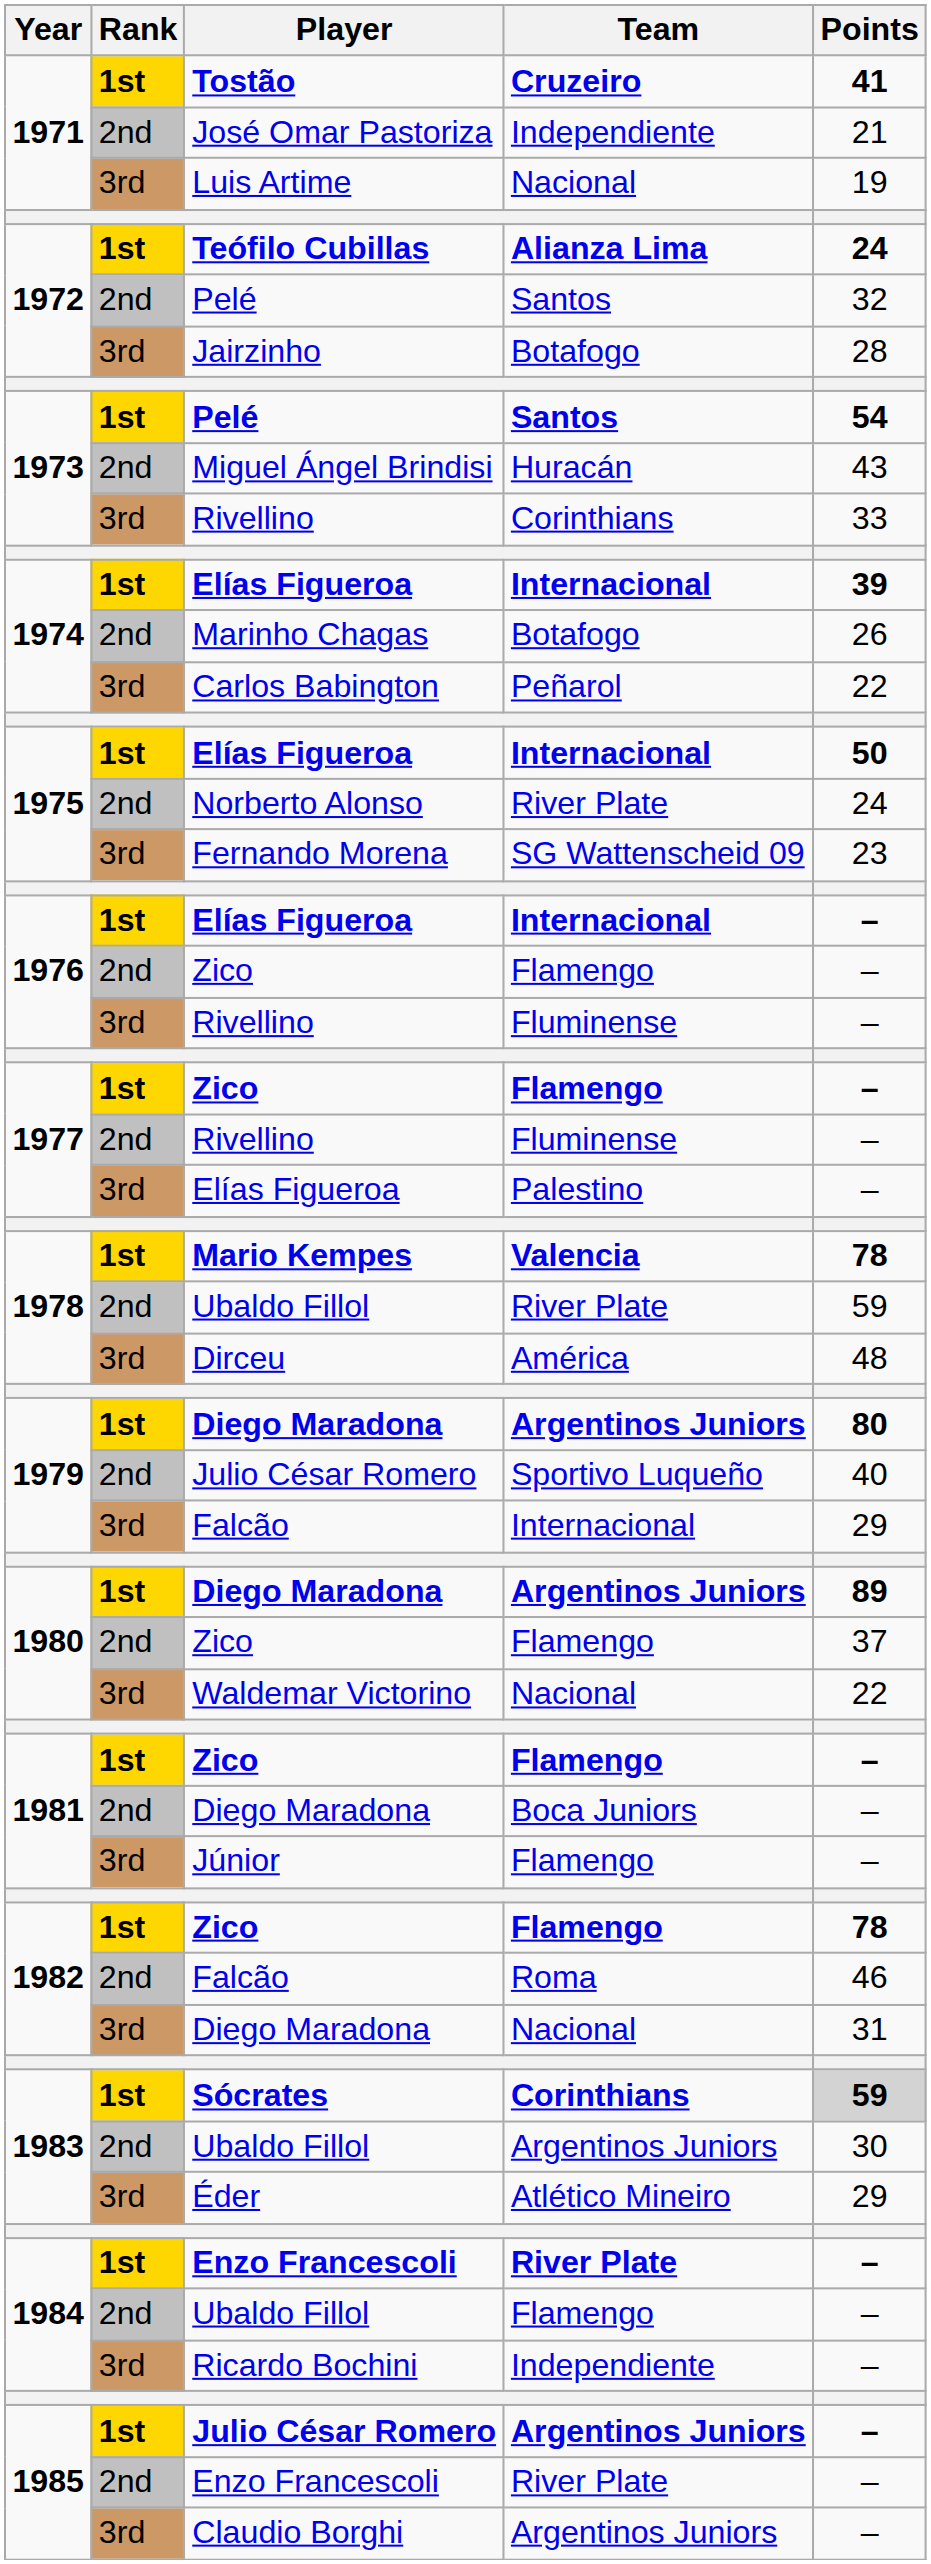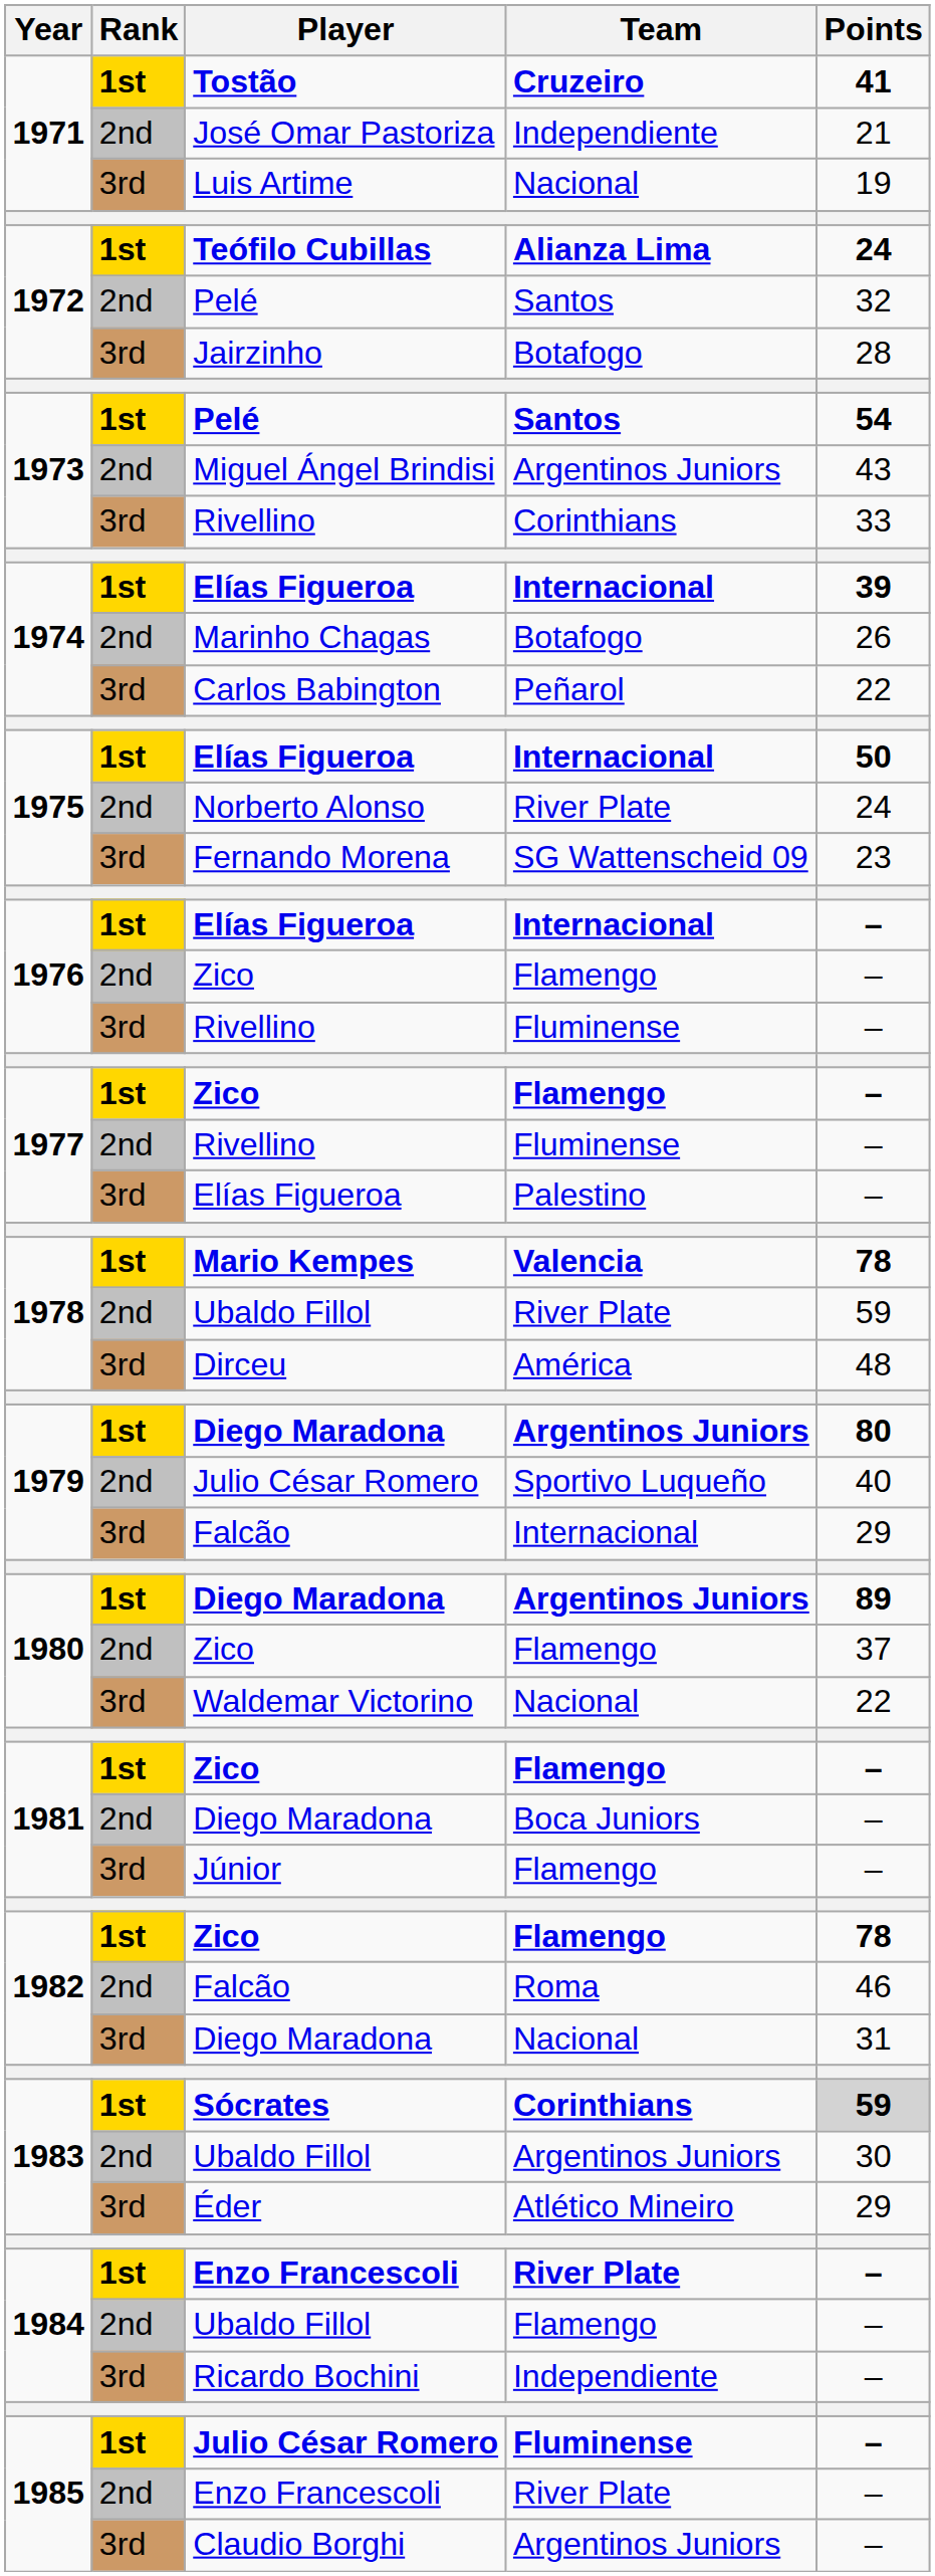 <table class="wikitable">
 <tr>
 <th>Year</th>
 <th>Rank</th>
 <th>Player</th>
 <th>Team</th>
 <th>Points</th>
 </tr>
 <tr>
 <td align="center" rowspan="3"><strong>1971</strong></td>
 <td scope=col style="background-color: gold"><strong>1st</strong></td>
 <td> <strong><a href='#'>Tostão</a></strong></td>
 <td> <strong><a href='#'>Cruzeiro</a></strong></td>
 <td align="center"><strong>41</strong></td>
 </tr>
 <tr>
 <td scope=col style="background-color: silver">2nd</td>
 <td> <a href='#'>José Omar Pastoriza</a></td>
 <td> <a href='#'>Independiente</a></td>
 <td align="center">21</td>
 </tr>
 <tr>
 <td scope=col style="background-color: #cc9966">3rd</td>
 <td> <a href='#'>Luis Artime</a></td>
 <td> <a href='#'>Nacional</a></td>
 <td align="center">19</td>
 </tr>
 <tr>
 <th colspan="4"></th>
 <th></th>
 </tr>
 <tr>
 <td align="center" rowspan="3"><strong>1972</strong></td>
 <td scope=col style="background-color: gold"><strong>1st</strong></td>
 <td> <strong><a href='#'>Teófilo Cubillas</a></strong></td>
 <td> <strong><a href='#'>Alianza Lima</a></strong></td>
 <td align="center"><strong>24</strong></td>
 </tr>
 <tr>
 <td scope=col style="background-color: silver">2nd</td>
 <td> <a href='#'>Pelé</a></td>
 <td> <a href='#'>Santos</a></td>
 <td align="center">32</td>
 </tr>
 <tr>
 <td scope=col style="background-color: #cc9966">3rd</td>
 <td> <a href='#'>Jairzinho</a></td>
 <td> <a href='#'>Botafogo</a></td>
 <td align="center">28</td>
 </tr>
 <tr>
 <th colspan="4"></th>
 <th></th>
 </tr>
 <tr>
 <td align="center" rowspan="3"><strong>1973</strong></td>
 <td scope=col style="background-color: gold"><strong>1st</strong></td>
 <td> <strong><a href='#'>Pelé</a></strong></td>
 <td> <strong><a href='#'>Santos</a></strong></td>
 <td align="center"><strong>54</strong></td>
 </tr>
 <tr>
 <td scope=col style="background-color: silver">2nd</td>
 <td> <a href='#'>Miguel Ángel Brindisi</a></td>
-<td> <a href='#'>Huracán</a></td>
+<td> <a href='#'>Argentinos Juniors</a></td>
 <td align="center">43</td>
 </tr>
 <tr>
 <td scope=col style="background-color: #cc9966">3rd</td>
 <td> <a href='#'>Rivellino</a></td>
 <td> <a href='#'>Corinthians</a></td>
 <td align="center">33</td>
 </tr>
 <tr>
 <th colspan="4"></th>
 <th></th>
 </tr>
 <tr>
 <td align="center" rowspan="3"><strong>1974</strong></td>
 <td scope=col style="background-color: gold"><strong>1st</strong></td>
 <td> <strong><a href='#'>Elías Figueroa</a></strong></td>
 <td> <strong><a href='#'>Internacional</a></strong></td>
 <td align="center"><strong>39</strong></td>
 </tr>
 <tr>
 <td scope=col style="background-color: silver">2nd</td>
 <td> <a href='#'>Marinho Chagas</a></td>
 <td> <a href='#'>Botafogo</a></td>
 <td align="center">26</td>
 </tr>
 <tr>
 <td scope=col style="background-color: #cc9966">3rd</td>
 <td> <a href='#'>Carlos Babington</a></td>
 <td> <a href='#'>Peñarol</a></td>
 <td align="center">22</td>
 </tr>
 <tr>
 <th colspan="4"></th>
 <th></th>
 </tr>
 <tr>
 <td align="center" rowspan="3"><strong>1975</strong></td>
 <td scope=col style="background-color: gold"><strong>1st</strong></td>
 <td> <strong><a href='#'>Elías Figueroa</a></strong></td>
 <td> <strong><a href='#'>Internacional</a></strong></td>
 <td align="center"><strong>50</strong></td>
 </tr>
 <tr>
 <td scope=col style="background-color: silver">2nd</td>
 <td> <a href='#'>Norberto Alonso</a></td>
 <td> <a href='#'>River Plate</a></td>
 <td align="center">24</td>
 </tr>
 <tr>
 <td scope=col style="background-color: #cc9966">3rd</td>
 <td> <a href='#'>Fernando Morena</a></td>
 <td> <a href='#'>SG Wattenscheid 09</a></td>
 <td align="center">23</td>
 </tr>
 <tr>
 <th colspan="4"></th>
 <th></th>
 </tr>
 <tr>
 <td align="center" rowspan="3"><strong>1976</strong></td>
 <td scope=col style="background-color: gold"><strong>1st</strong></td>
 <td> <strong><a href='#'>Elías Figueroa</a></strong></td>
 <td> <strong><a href='#'>Internacional</a></strong></td>
 <td align="center"><strong>–</strong></td>
 </tr>
 <tr>
 <td scope=col style="background-color: silver">2nd</td>
 <td> <a href='#'>Zico</a></td>
 <td> <a href='#'>Flamengo</a></td>
 <td align="center">–</td>
 </tr>
 <tr>
 <td scope=col style="background-color: #cc9966">3rd</td>
 <td> <a href='#'>Rivellino</a></td>
 <td> <a href='#'>Fluminense</a></td>
 <td align="center">–</td>
 </tr>
 <tr>
 <th colspan="4"></th>
 <th></th>
 </tr>
 <tr>
 <td align="center" rowspan="3"><strong>1977</strong></td>
 <td scope=col style="background-color: gold"><strong>1st</strong></td>
 <td> <strong><a href='#'>Zico</a></strong></td>
 <td> <strong><a href='#'>Flamengo</a></strong></td>
 <td align="center"><strong>–</strong></td>
 </tr>
 <tr>
 <td scope=col style="background-color: silver">2nd</td>
 <td> <a href='#'>Rivellino</a></td>
 <td> <a href='#'>Fluminense</a></td>
 <td align="center">–</td>
 </tr>
 <tr>
 <td scope=col style="background-color: #cc9966">3rd</td>
 <td> <a href='#'>Elías Figueroa</a></td>
 <td> <a href='#'>Palestino</a></td>
 <td align="center">–</td>
 </tr>
 <tr>
 <th colspan="4"></th>
 <th></th>
 </tr>
 <tr>
 <td align="center" rowspan="3"><strong>1978</strong></td>
 <td scope=col style="background-color: gold"><strong>1st</strong></td>
 <td> <strong><a href='#'>Mario Kempes</a></strong></td>
 <td> <strong><a href='#'>Valencia</a></strong></td>
 <td align="center"><strong>78</strong></td>
 </tr>
 <tr>
 <td scope=col style="background-color: silver">2nd</td>
 <td> <a href='#'>Ubaldo Fillol</a></td>
 <td> <a href='#'>River Plate</a></td>
 <td align="center">59</td>
 </tr>
 <tr>
 <td scope=col style="background-color: #cc9966">3rd</td>
 <td> <a href='#'>Dirceu</a></td>
 <td> <a href='#'>América</a></td>
 <td align="center">48</td>
 </tr>
 <tr>
 <th colspan="4"></th>
 <th></th>
 </tr>
 <tr>
 <td align="center" rowspan="3"><strong>1979</strong></td>
 <td scope=col style="background-color: gold"><strong>1st</strong></td>
 <td> <strong><a href='#'>Diego Maradona</a></strong></td>
 <td> <strong><a href='#'>Argentinos Juniors</a></strong></td>
 <td align="center"><strong>80</strong></td>
 </tr>
 <tr>
 <td scope=col style="background-color: silver">2nd</td>
 <td> <a href='#'>Julio César Romero</a></td>
 <td> <a href='#'>Sportivo Luqueño</a></td>
 <td align="center">40</td>
 </tr>
 <tr>
 <td scope=col style="background-color: #cc9966">3rd</td>
 <td> <a href='#'>Falcão</a></td>
 <td> <a href='#'>Internacional</a></td>
 <td align="center">29</td>
 </tr>
 <tr>
 <th colspan="4"></th>
 <th></th>
 </tr>
 <tr>
 <td align="center" rowspan="3"><strong>1980</strong></td>
 <td scope=col style="background-color: gold"><strong>1st</strong></td>
 <td> <strong><a href='#'>Diego Maradona</a></strong></td>
 <td> <strong><a href='#'>Argentinos Juniors</a></strong></td>
 <td align="center"><strong>89</strong></td>
 </tr>
 <tr>
 <td scope=col style="background-color: silver">2nd</td>
 <td> <a href='#'>Zico</a></td>
 <td> <a href='#'>Flamengo</a></td>
 <td align="center">37</td>
 </tr>
 <tr>
 <td scope=col style="background-color: #cc9966">3rd</td>
 <td> <a href='#'>Waldemar Victorino</a></td>
 <td> <a href='#'>Nacional</a></td>
 <td align="center">22</td>
 </tr>
 <tr>
 <th colspan="4"></th>
 <th></th>
 </tr>
 <tr>
 <td align="center" rowspan="3"><strong>1981</strong></td>
 <td scope=col style="background-color: gold"><strong>1st</strong></td>
 <td> <strong><a href='#'>Zico</a></strong></td>
 <td> <strong><a href='#'>Flamengo</a></strong></td>
 <td align="center"><strong>–</strong></td>
 </tr>
 <tr>
 <td scope=col style="background-color: silver">2nd</td>
 <td> <a href='#'>Diego Maradona</a></td>
 <td> <a href='#'>Boca Juniors</a></td>
 <td align="center">–</td>
 </tr>
 <tr>
 <td scope=col style="background-color: #cc9966">3rd</td>
 <td> <a href='#'>Júnior</a></td>
 <td> <a href='#'>Flamengo</a></td>
 <td align="center">–</td>
 </tr>
 <tr>
 <th colspan="4"></th>
 <th></th>
 </tr>
 <tr>
 <td align="center" rowspan="3"><strong>1982</strong></td>
 <td scope=col style="background-color: gold"><strong>1st</strong></td>
 <td> <strong><a href='#'>Zico</a></strong></td>
 <td> <strong><a href='#'>Flamengo</a></strong></td>
 <td align="center"><strong>78</strong></td>
 </tr>
 <tr>
 <td scope=col style="background-color: silver">2nd</td>
 <td> <a href='#'>Falcão</a></td>
 <td> <a href='#'>Roma</a></td>
 <td align="center">46</td>
 </tr>
 <tr>
 <td scope=col style="background-color: #cc9966">3rd</td>
 <td> <a href='#'>Diego Maradona</a></td>
 <td> <a href='#'>Nacional</a></td>
 <td align="center">31</td>
 </tr>
 <tr>
 <th colspan="4"></th>
 <th></th>
 </tr>
 <tr>
 <td align="center" rowspan="3"><strong>1983</strong></td>
 <td scope=col style="background-color: gold"><strong>1st</strong></td>
 <td> <strong><a href='#'>Sócrates</a></strong></td>
 <td> <strong><a href='#'>Corinthians</a></strong></td>
 <td align="center" style="background: lightgrey;"><strong>59</strong></td>
 </tr>
 <tr>
 <td scope=col style="background-color: silver">2nd</td>
 <td> <a href='#'>Ubaldo Fillol</a></td>
 <td> <a href='#'>Argentinos Juniors</a></td>
 <td align="center">30</td>
 </tr>
 <tr>
 <td scope=col style="background-color: #cc9966">3rd</td>
 <td> <a href='#'>Éder</a></td>
 <td> <a href='#'>Atlético Mineiro</a></td>
 <td align="center">29</td>
 </tr>
 <tr>
 <th colspan="4"></th>
 <th></th>
 </tr>
 <tr>
 <td align="center" rowspan="3"><strong>1984</strong></td>
 <td scope=col style="background-color: gold"><strong>1st</strong></td>
 <td> <strong><a href='#'>Enzo Francescoli</a></strong></td>
 <td> <strong><a href='#'>River Plate</a></strong></td>
 <td align="center"><strong>–</strong></td>
 </tr>
 <tr>
 <td scope=col style="background-color: silver">2nd</td>
 <td> <a href='#'>Ubaldo Fillol</a></td>
 <td> <a href='#'>Flamengo</a></td>
 <td align="center">–</td>
 </tr>
 <tr>
 <td scope=col style="background-color: #cc9966">3rd</td>
 <td> <a href='#'>Ricardo Bochini</a></td>
 <td> <a href='#'>Independiente</a></td>
 <td align="center">–</td>
 </tr>
 <tr>
 <th colspan="4"></th>
 <th></th>
 </tr>
 <tr>
 <td align="center" rowspan="3"><strong>1985</strong></td>
 <td scope=col style="background-color: gold"><strong>1st</strong></td>
 <td> <strong><a href='#'>Julio César Romero</a></strong></td>
-<td> <strong><a href='#'>Argentinos Juniors</a></strong></td>
+<td> <strong><a href='#'>Fluminense</a></strong></td>
 <td align="center"><strong>–</strong></td>
 </tr>
 <tr>
 <td scope=col style="background-color: silver">2nd</td>
 <td> <a href='#'>Enzo Francescoli</a></td>
 <td> <a href='#'>River Plate</a></td>
 <td align="center">–</td>
 </tr>
 <tr>
 <td scope=col style="background-color: #cc9966">3rd</td>
 <td> <a href='#'>Claudio Borghi</a></td>
 <td> <a href='#'>Argentinos Juniors</a></td>
 <td align="center">–</td>
 </tr>
 </table>
